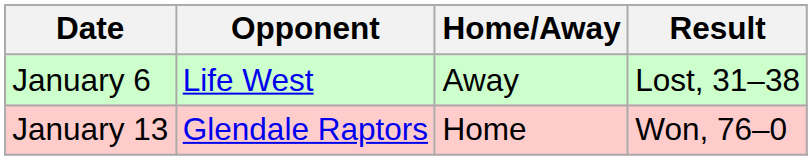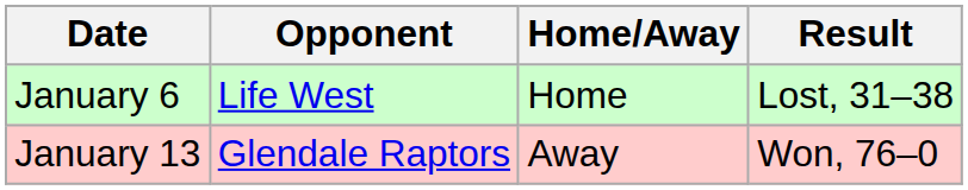 <table class="wikitable">
 <tr>
 <th>Date</th>
 <th>Opponent</th>
 <th>Home/Away</th>
 <th>Result</th>
 </tr>
 <tr bgcolor="#CCFFCC">
 <td>January 6</td>
 <td><a href='#'>Life West</a></td>
-<td>Away</td>
+<td>Home</td>
 <td>Lost, 31–38</td>
 </tr>
 <tr bgcolor="#FFCCCC">
 <td>January 13</td>
 <td><a href='#'>Glendale Raptors</a></td>
-<td>Home</td>
+<td>Away</td>
 <td>Won, 76–0</td>
 </tr>
 </table>
